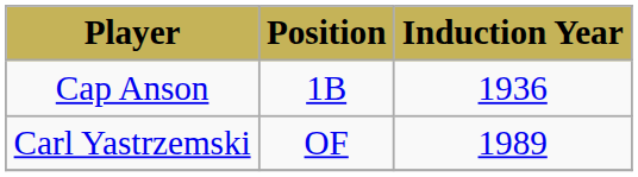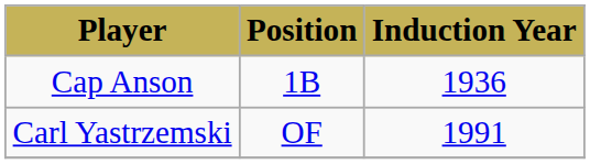 <table class="wikitable" style="text-align:center;">
 <tr>
 <th style="background: #C5B358;">Player</th>
 <th style="background: #C5B358;">Position</th>
 <th style="background: #C5B358;">Induction Year</th>
 </tr>
 <tr>
 <td><a href='#'>Cap Anson</a></td>
 <td><a href='#'>1B</a></td>
 <td><a href='#'>1936</a></td>
 </tr>
 <tr>
 <td><a href='#'>Carl Yastrzemski</a></td>
 <td><a href='#'>OF</a></td>
-<td><a href='#'>1989</a></td>
+<td><a href='#'>1991</a></td>
 </tr>
 <tr>
 </tr>
 </table>
